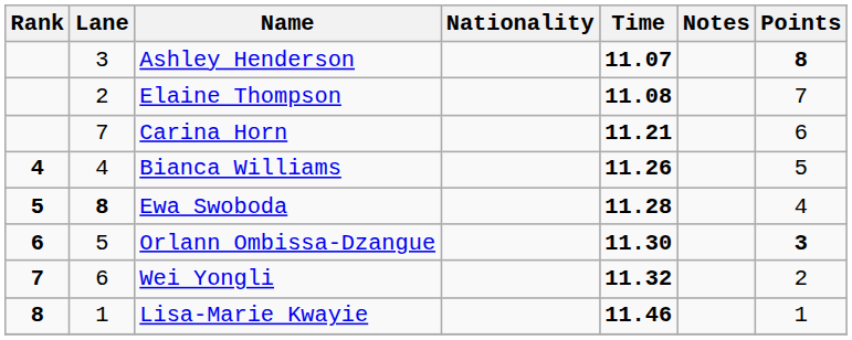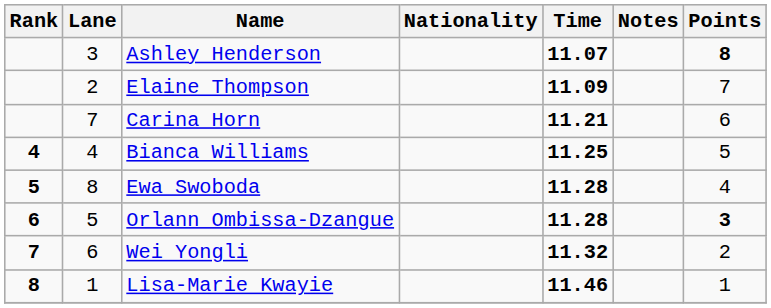 <table class="wikitable sortable" style="text-align:center">
 <tr>
 <th>Rank</th>
 <th>Lane</th>
 <th>Name</th>
 <th>Nationality</th>
 <th>Time</th>
 <th>Notes</th>
 <th>Points</th>
 </tr>
 <tr>
 <td></td>
 <td>3</td>
 <td align=left><a href='#'>Ashley Henderson</a></td>
 <td align=left></td>
 <td><strong>11.07</strong></td>
 <td></td>
 <td><strong>8</strong></td>
 </tr>
 <tr>
 <td></td>
 <td>2</td>
 <td align=left><a href='#'>Elaine Thompson</a></td>
 <td align=left></td>
-<td><strong>11.08</strong></td>
+<td><strong>11.09</strong></td>
 <td></td>
 <td>7</td>
 </tr>
 <tr>
 <td></td>
 <td>7</td>
 <td align=left><a href='#'>Carina Horn</a></td>
 <td align=left></td>
 <td><strong>11.21</strong></td>
 <td></td>
 <td>6</td>
 </tr>
 <tr>
 <td><strong>4</strong></td>
 <td>4</td>
 <td align=left><a href='#'>Bianca Williams</a></td>
 <td align=left></td>
-<td><strong>11.26</strong></td>
+<td><strong>11.25</strong></td>
 <td></td>
 <td>5</td>
 </tr>
 <tr>
 <td><strong>5</strong></td>
-<td><strong>8</strong></td>
+<td>8</td>
 <td align=left><a href='#'>Ewa Swoboda</a></td>
 <td align=left></td>
 <td><strong>11.28</strong></td>
 <td></td>
 <td>4</td>
 </tr>
 <tr>
 <td><strong>6</strong></td>
 <td>5</td>
 <td align=left><a href='#'>Orlann Ombissa-Dzangue</a></td>
 <td align=left></td>
-<td><strong>11.30</strong></td>
+<td><strong>11.28</strong></td>
 <td></td>
 <td><strong>3</strong></td>
 </tr>
 <tr>
 <td><strong>7</strong></td>
 <td>6</td>
 <td align=left><a href='#'>Wei Yongli</a></td>
 <td align=left></td>
 <td><strong>11.32</strong></td>
 <td></td>
 <td>2</td>
 </tr>
 <tr>
 <td><strong>8</strong></td>
 <td>1</td>
 <td align=left><a href='#'>Lisa-Marie Kwayie</a></td>
 <td align=left></td>
 <td><strong>11.46</strong></td>
 <td></td>
 <td>1</td>
 </tr>
 <tr>
 </tr>
 </table>
